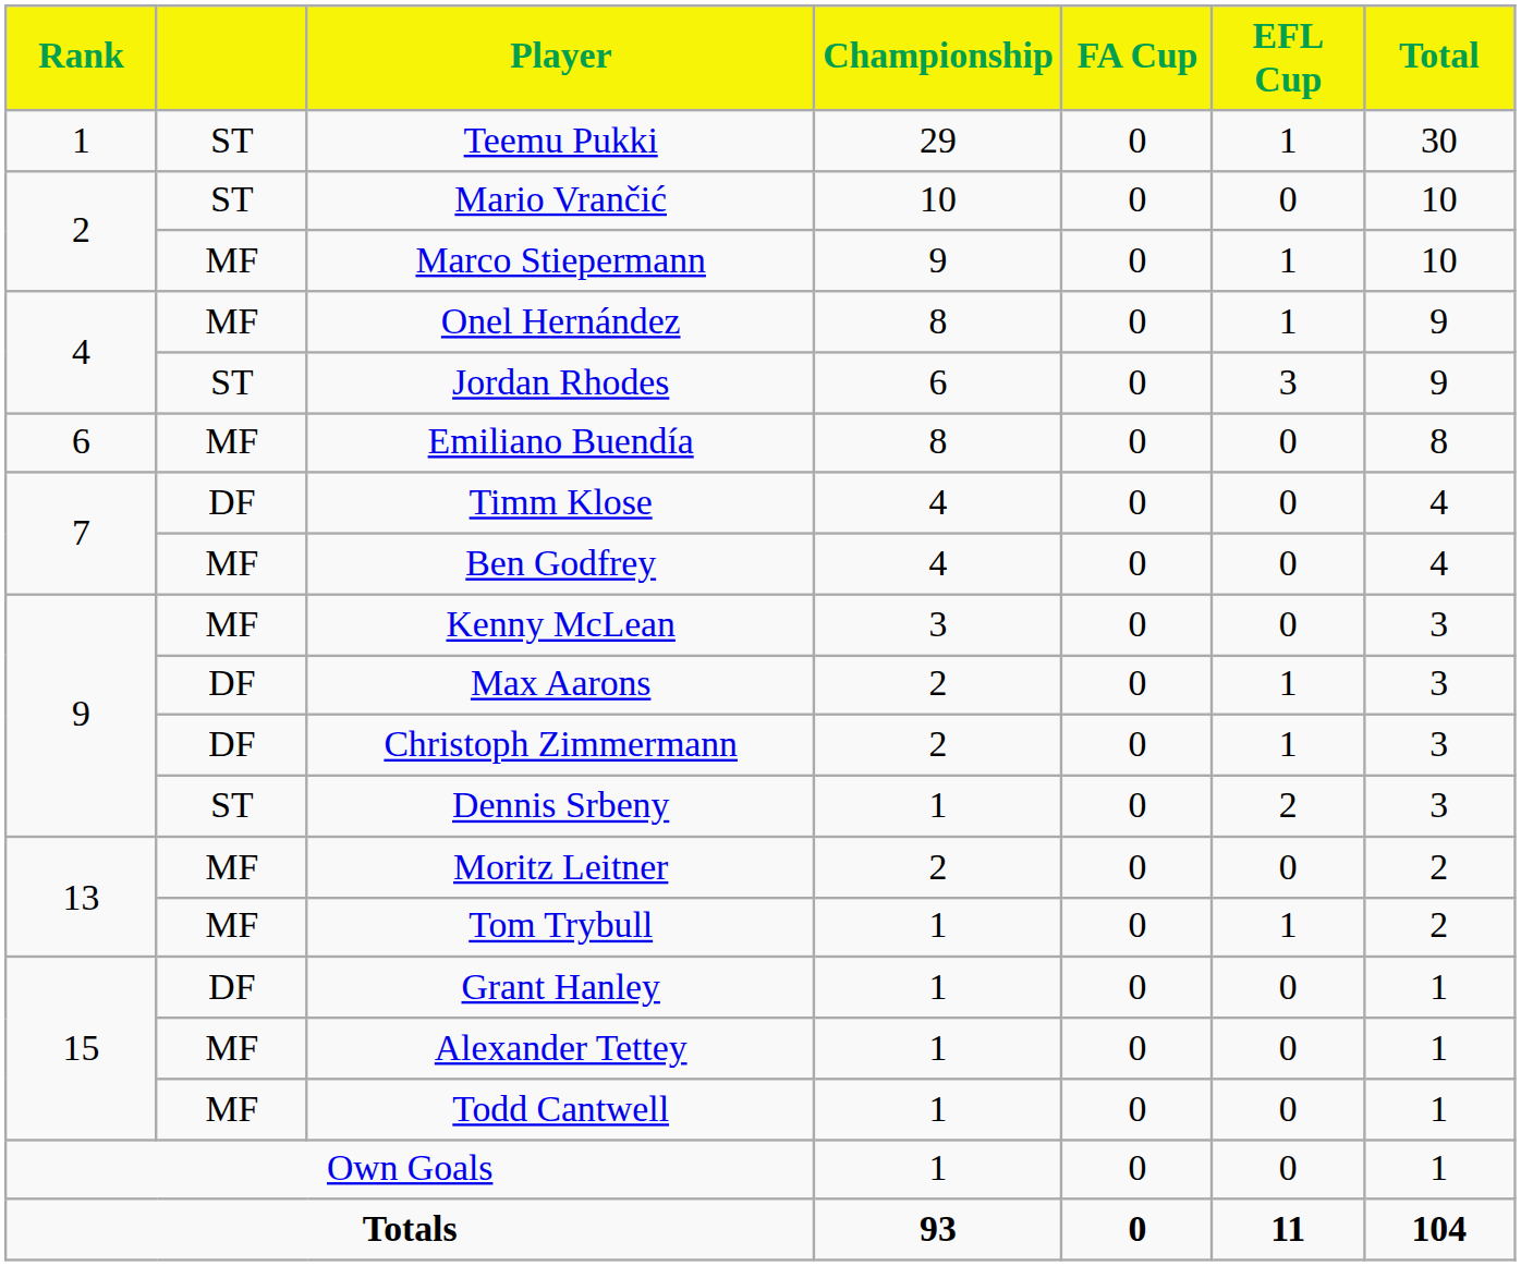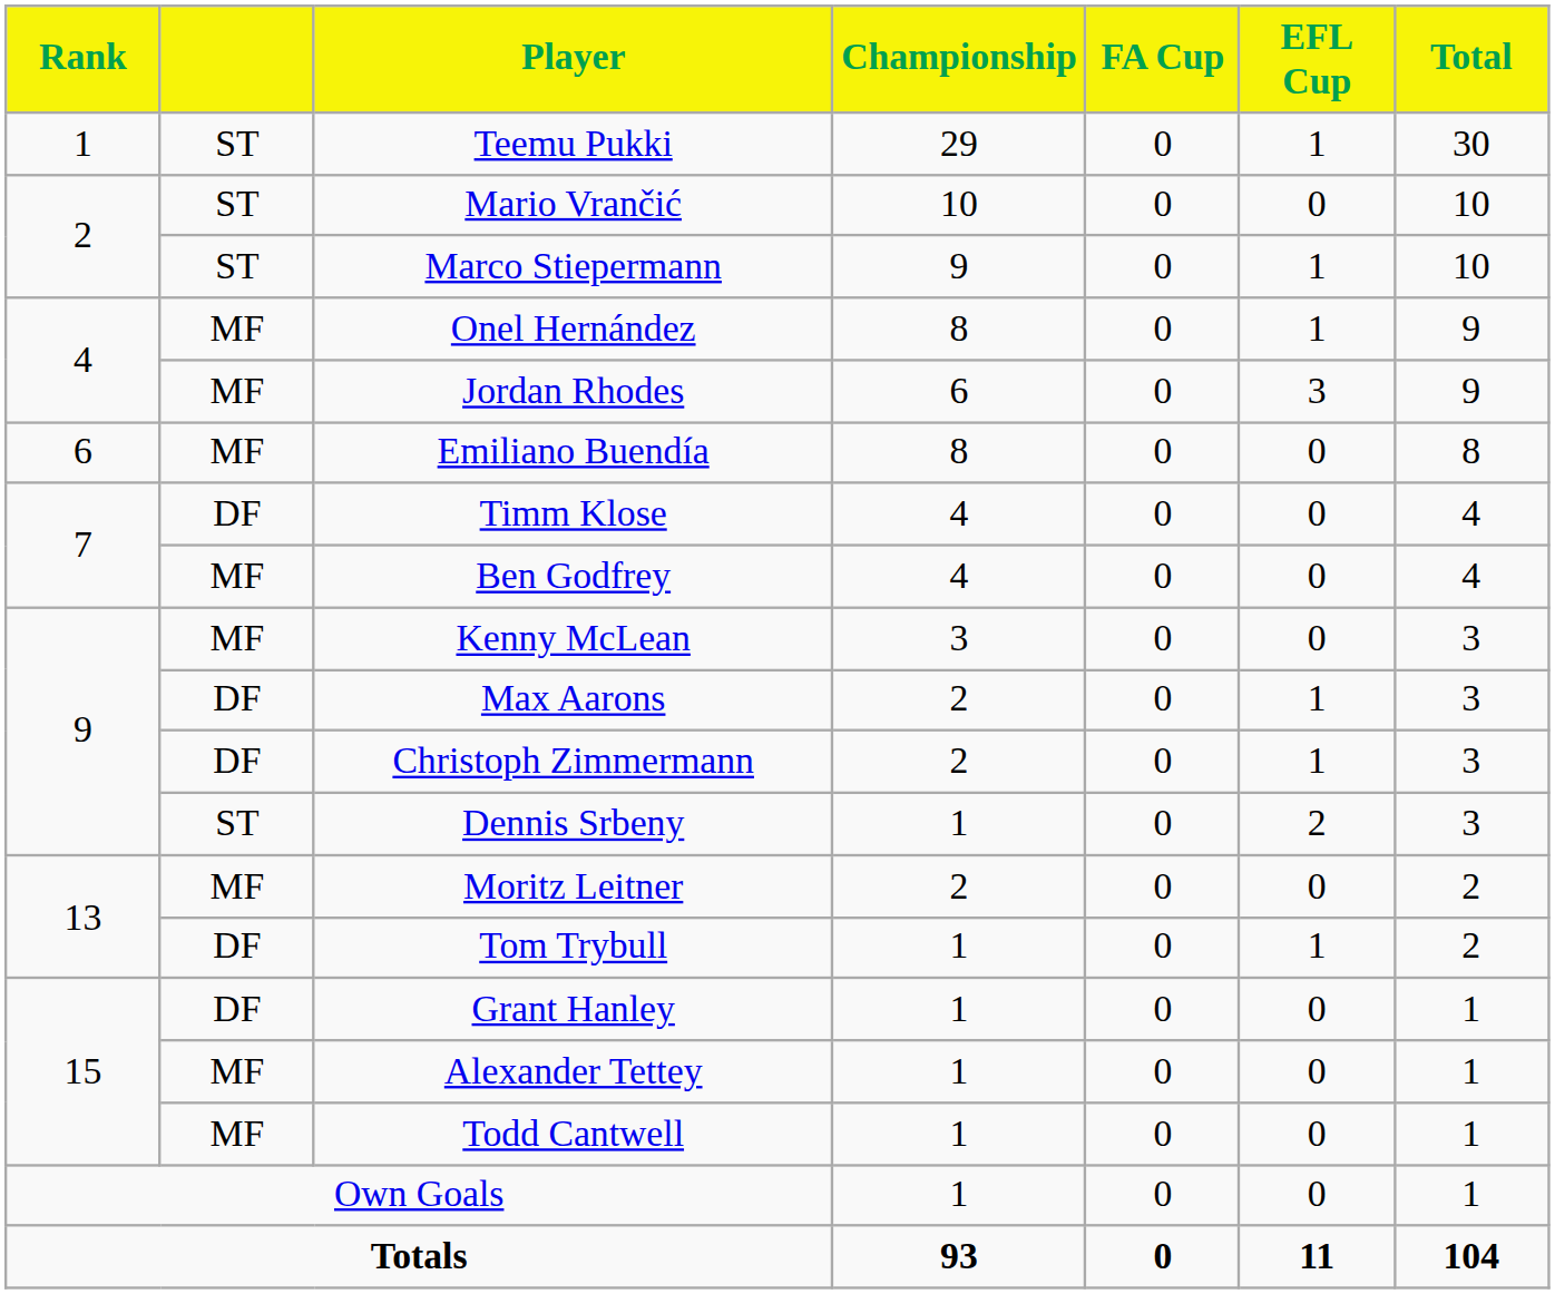 <table class="wikitable"  style="text-align:center; font-size:90%; width:95%;">
 <tr>
 <th style="background:#F7F408; color:#00A050;  width:10%;">Rank</th>
 <th style="background:#F7F408; color:#00A050;  width:10%;"></th>
 <th style="background:#F7F408; color:#00A050; ">Player</th>
 <th style="background:#F7F408; color:#00A050;  width:10%;">Championship</th>
 <th style="background:#F7F408; color:#00A050;  width:10%;">FA Cup</th>
 <th style="background:#F7F408; color:#00A050;  width:10%;">EFL Cup</th>
 <th style="background:#F7F408; color:#00A050;  width:10%;">Total</th>
 </tr>
 <tr>
 <td>1</td>
 <td>ST</td>
 <td><a href='#'>Teemu Pukki</a></td>
 <td>29</td>
 <td>0</td>
 <td>1</td>
 <td>30</td>
 </tr>
 <tr>
 <td rowspan=2>2</td>
 <td>ST</td>
 <td><a href='#'>Mario Vrančić</a></td>
 <td>10</td>
 <td>0</td>
 <td>0</td>
 <td>10</td>
 </tr>
 <tr>
-<td>MF</td>
+<td>ST</td>
 <td><a href='#'>Marco Stiepermann</a></td>
 <td>9</td>
 <td>0</td>
 <td>1</td>
 <td>10</td>
 </tr>
 <tr>
 <td rowspan=2>4</td>
 <td>MF</td>
 <td><a href='#'>Onel Hernández</a></td>
 <td>8</td>
 <td>0</td>
 <td>1</td>
 <td>9</td>
 </tr>
 <tr>
-<td>ST</td>
+<td>MF</td>
 <td><a href='#'>Jordan Rhodes</a></td>
 <td>6</td>
 <td>0</td>
 <td>3</td>
 <td>9</td>
 </tr>
 <tr>
 <td>6</td>
 <td>MF</td>
 <td><a href='#'>Emiliano Buendía</a></td>
 <td>8</td>
 <td>0</td>
 <td>0</td>
 <td>8</td>
 </tr>
 <tr>
 <td rowspan=2>7</td>
 <td>DF</td>
 <td><a href='#'>Timm Klose</a></td>
 <td>4</td>
 <td>0</td>
 <td>0</td>
 <td>4</td>
 </tr>
 <tr>
 <td>MF</td>
 <td><a href='#'>Ben Godfrey</a></td>
 <td>4</td>
 <td>0</td>
 <td>0</td>
 <td>4</td>
 </tr>
 <tr>
 <td rowspan=4>9</td>
 <td>MF</td>
 <td><a href='#'>Kenny McLean</a></td>
 <td>3</td>
 <td>0</td>
 <td>0</td>
 <td>3</td>
 </tr>
 <tr>
 <td>DF</td>
 <td><a href='#'>Max Aarons</a></td>
 <td>2</td>
 <td>0</td>
 <td>1</td>
 <td>3</td>
 </tr>
 <tr>
 <td>DF</td>
 <td><a href='#'>Christoph Zimmermann</a></td>
 <td>2</td>
 <td>0</td>
 <td>1</td>
 <td>3</td>
 </tr>
 <tr>
 <td>ST</td>
 <td><a href='#'>Dennis Srbeny</a></td>
 <td>1</td>
 <td>0</td>
 <td>2</td>
 <td>3</td>
 </tr>
 <tr>
 <td rowspan=2>13</td>
 <td>MF</td>
 <td><a href='#'>Moritz Leitner</a></td>
 <td>2</td>
 <td>0</td>
 <td>0</td>
 <td>2</td>
 </tr>
 <tr>
-<td>MF</td>
+<td>DF</td>
 <td><a href='#'>Tom Trybull</a></td>
 <td>1</td>
 <td>0</td>
 <td>1</td>
 <td>2</td>
 </tr>
 <tr>
 <td rowspan=3>15</td>
 <td>DF</td>
 <td><a href='#'>Grant Hanley</a></td>
 <td>1</td>
 <td>0</td>
 <td>0</td>
 <td>1</td>
 </tr>
 <tr>
 <td>MF</td>
 <td><a href='#'>Alexander Tettey</a></td>
 <td>1</td>
 <td>0</td>
 <td>0</td>
 <td>1</td>
 </tr>
 <tr>
 <td>MF</td>
 <td><a href='#'>Todd Cantwell</a></td>
 <td>1</td>
 <td>0</td>
 <td>0</td>
 <td>1</td>
 </tr>
 <tr>
 <td colspan="3"><a href='#'>Own Goals</a></td>
 <td>1</td>
 <td>0</td>
 <td>0</td>
 <td>1</td>
 </tr>
 <tr>
 <td colspan="3" style="text-align:center;"><strong>Totals</strong></td>
 <td><strong>93</strong></td>
 <td><strong>0</strong></td>
 <td><strong>11</strong></td>
 <td><strong>104</strong></td>
 </tr>
 </table>
